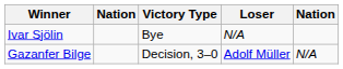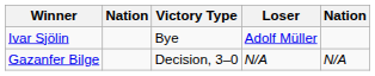 <table class="wikitable sortable" style="text-align:left;">
 <tr>
 <th>Winner</th>
 <th>Nation</th>
 <th>Victory Type</th>
 <th>Loser</th>
 <th>Nation</th>
 </tr>
 <tr>
 <td><a href='#'>Ivar Sjölin</a></td>
 <td></td>
 <td>Bye</td>
-<td><em>N/A</em></td>
+<td><a href='#'>Adolf Müller</a></td>
 <td></td>
 </tr>
 <tr>
 <td><a href='#'>Gazanfer Bilge</a></td>
 <td></td>
 <td>Decision, 3–0</td>
-<td><a href='#'>Adolf Müller</a></td>
+<td><em>N/A</em></td>
 <td><em>N/A</em></td>
 </tr>
 </table>
